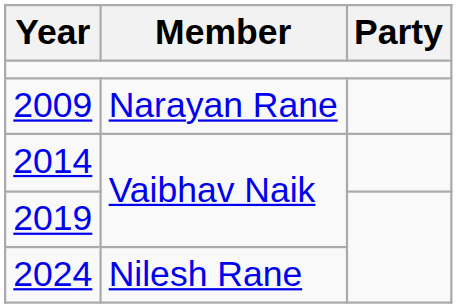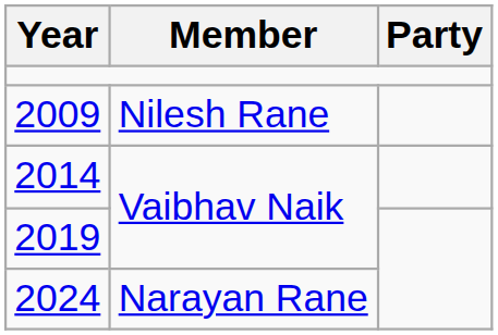 <table class="wikitable">
 <tr>
 <th>Year</th>
 <th>Member</th>
 <th colspan="2">Party</th>
 </tr>
 <tr>
 <td colspan="4"></td>
 </tr>
 <tr>
 <td><a href='#'>2009</a></td>
-<td><a href='#'>Narayan Rane</a></td>
+<td><a href='#'>Nilesh Rane</a></td>
 <td></td>
 </tr>
 <tr>
 <td><a href='#'>2014</a></td>
 <td rowspan="2"><a href='#'>Vaibhav Naik</a></td>
 <td></td>
 </tr>
 <tr>
 <td><a href='#'>2019</a></td>
 </tr>
 <tr>
 <td><a href='#'>2024</a></td>
-<td><a href='#'>Nilesh Rane</a></td>
+<td><a href='#'>Narayan Rane</a></td>
 </tr>
 </table>
